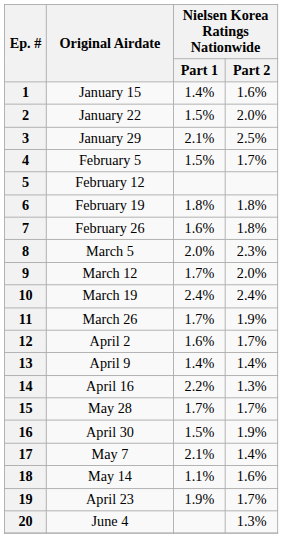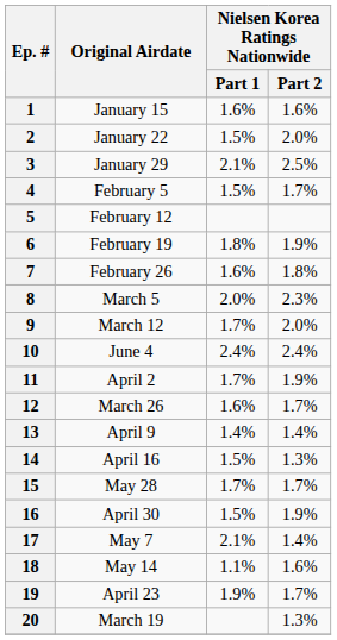 <table class="wikitable" style="text-align:center">
 <tr>
 <th rowspan=2 style=width:40px>Ep. #</th>
 <th rowspan=2 style=width:135px>Original Airdate</th>
 <th colspan=2 width=110>Nielsen Korea Ratings Nationwide</th>
 </tr>
 <tr>
 <th>Part 1</th>
 <th>Part 2</th>
 </tr>
 <tr>
 <th>1</th>
 <td>January 15</td>
-<td>1.4%</td>
+<td>1.6%</td>
 <td>1.6%</td>
 </tr>
 <tr>
 <th>2</th>
 <td>January 22</td>
 <td>1.5%</td>
 <td>2.0%</td>
 </tr>
 <tr>
 <th>3</th>
 <td>January 29</td>
 <td>2.1%</td>
 <td>2.5%</td>
 </tr>
 <tr>
 <th>4</th>
 <td>February 5</td>
 <td>1.5%</td>
 <td>1.7%</td>
 </tr>
 <tr>
 <th>5</th>
 <td>February 12</td>
 <td></td>
 <td></td>
 </tr>
 <tr>
 <th>6</th>
 <td>February 19</td>
 <td>1.8%</td>
-<td>1.8%</td>
+<td>1.9%</td>
 </tr>
 <tr>
 <th>7</th>
 <td>February 26</td>
 <td>1.6%</td>
 <td>1.8%</td>
 </tr>
 <tr>
 <th>8</th>
 <td>March 5</td>
 <td>2.0%</td>
 <td>2.3%</td>
 </tr>
 <tr>
 <th>9</th>
 <td>March 12</td>
 <td>1.7%</td>
 <td>2.0%</td>
 </tr>
 <tr>
 <th>10</th>
-<td>March 19</td>
+<td>June 4</td>
 <td>2.4%</td>
 <td>2.4%</td>
 </tr>
 <tr>
 <th>11</th>
-<td>March 26</td>
+<td>April 2</td>
 <td>1.7%</td>
 <td>1.9%</td>
 </tr>
 <tr>
 <th>12</th>
-<td>April 2</td>
+<td>March 26</td>
 <td>1.6%</td>
 <td>1.7%</td>
 </tr>
 <tr>
 <th>13</th>
 <td>April 9</td>
 <td>1.4%</td>
 <td>1.4%</td>
 </tr>
 <tr>
 <th>14</th>
 <td>April 16</td>
-<td>2.2%</td>
+<td>1.5%</td>
 <td>1.3%</td>
 </tr>
 <tr>
 <th>15</th>
 <td>May 28</td>
 <td>1.7%</td>
 <td>1.7%</td>
 </tr>
 <tr>
 <th>16</th>
 <td>April 30</td>
 <td>1.5%</td>
 <td>1.9%</td>
 </tr>
 <tr>
 <th>17</th>
 <td>May 7</td>
 <td>2.1%</td>
 <td>1.4%</td>
 </tr>
 <tr>
 <th>18</th>
 <td>May 14</td>
 <td>1.1%</td>
 <td>1.6%</td>
 </tr>
 <tr>
 <th>19</th>
 <td>April 23</td>
 <td>1.9%</td>
 <td>1.7%</td>
 </tr>
 <tr>
 <th>20</th>
-<td>June 4</td>
+<td>March 19</td>
 <td></td>
 <td>1.3%</td>
 </tr>
 <tr>
 </tr>
 </table>
